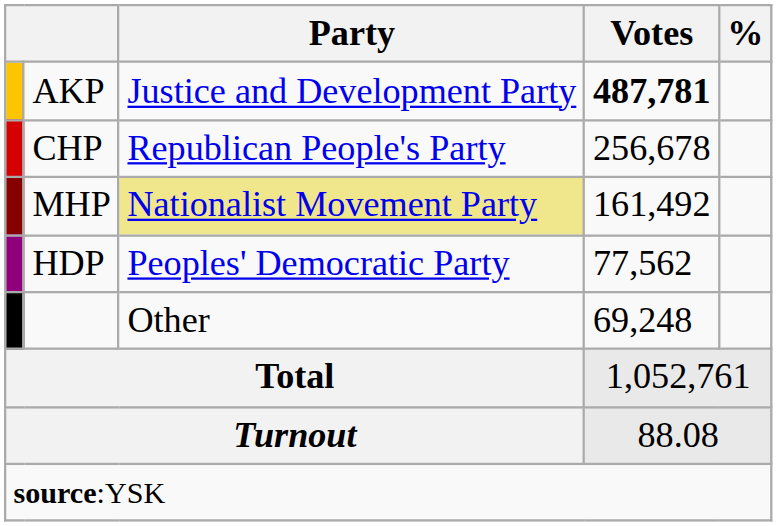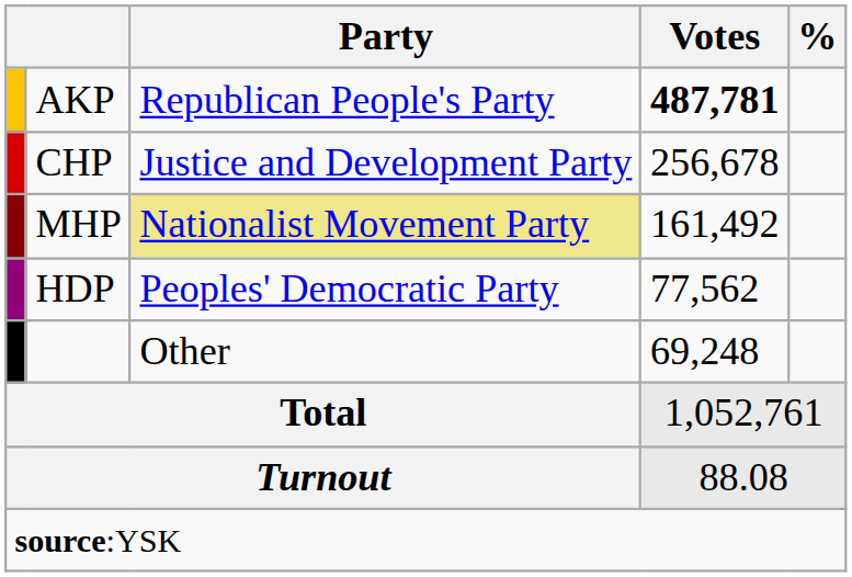 <table class="wikitable">
 <tr>
 <th colspan="2" align="center"></th>
 <th align="center">Party</th>
 <th align="center">Votes</th>
 <th align="center">%</th>
 </tr>
 <tr align="left">
 <td bgcolor="#FDC400" width="1"></td>
 <td>AKP</td>
-<td><a href='#'>Justice and Development Party</a></td>
+<td><a href='#'>Republican People's Party</a></td>
 <td><strong>487,781</strong></td>
 <td><strong></strong></td>
 </tr>
 <tr align="left">
 <td bgcolor="#d50000" width="1"></td>
 <td>CHP</td>
-<td><a href='#'>Republican People's Party</a></td>
+<td><a href='#'>Justice and Development Party</a></td>
 <td>256,678</td>
 <td></td>
 </tr>
 <tr align="left">
 <td bgcolor="#870000" width="1"></td>
 <td>MHP</td>
 <td style="background: khaki;"><a href='#'>Nationalist Movement Party</a></td>
 <td>161,492</td>
 <td></td>
 </tr>
 <tr align="left">
 <td bgcolor="#91007B" width="1"></td>
 <td>HDP</td>
 <td><a href='#'>Peoples' Democratic Party</a></td>
 <td>77,562</td>
 <td></td>
 </tr>
 <tr align="left">
 <td bgcolor=" " width="1"></td>
 <td></td>
 <td>Other</td>
 <td>69,248</td>
 <td></td>
 </tr>
 <tr align="left" style="background-color:#E9E9E9">
 <th colspan="3" align="center">Total</th>
 <td colspan="5" align="center">1,052,761</td>
 </tr>
 <tr align="left" style="background-color:#E9E9E9">
 <th colspan="3" align="center"><em>Turnout</em></th>
 <td colspan="5" align="center">88.08</td>
 </tr>
 <tr>
 <td colspan="9" align="left"><small><strong>source</strong>:YSK</small></td>
 </tr>
 </table>
